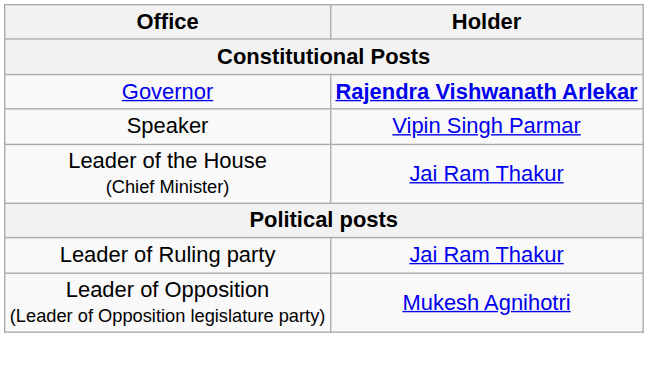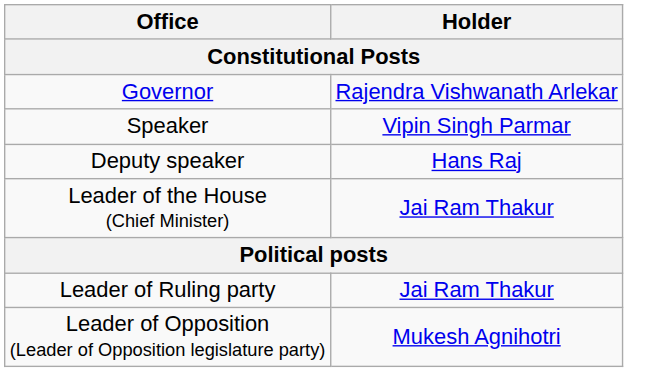 <table class="wikitable" style="text-align:center">
 <tr>
 <th>Office</th>
 <th>Holder</th>
 </tr>
 <tr>
 <th colspan="2">Constitutional Posts</th>
 </tr>
 <tr>
 <td><a href='#'>Governor</a></td>
-<td><strong><a href='#'>Rajendra Vishwanath Arlekar</a></strong></td>
+<td><a href='#'>Rajendra Vishwanath Arlekar</a></td>
 </tr>
 <tr>
 <td>Speaker</td>
 <td><a href='#'>Vipin Singh Parmar</a></td>
+</tr>
+<tr>
+<td>Deputy speaker</td>
+<td><a href='#'>Hans Raj</a></td>
 </tr>
 <tr>
 <td>Leader of the House<br><small>(Chief Minister)</small></td>
 <td><a href='#'>Jai Ram Thakur</a></td>
 </tr>
 <tr>
 <th colspan="2">Political posts</th>
 </tr>
 <tr>
 <td>Leader of Ruling party</td>
 <td><a href='#'>Jai Ram Thakur</a></td>
 </tr>
 <tr>
 <td>Leader of Opposition<br><small>(Leader of Opposition legislature party)</small></td>
 <td><a href='#'>Mukesh Agnihotri</a></td>
 </tr>
 </table>
